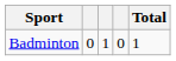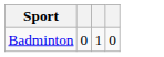 <table class="wikitable sortable">
 <tr>
 <th>Sport</th>
 <th></th>
 <th></th>
 <th></th>
-<th>Total</th>
 </tr>
 <tr>
 <td><a href='#'>Badminton</a></td>
 <td>0</td>
 <td>1</td>
 <td>0</td>
-<td>1</td>
 </tr>
 </table>
